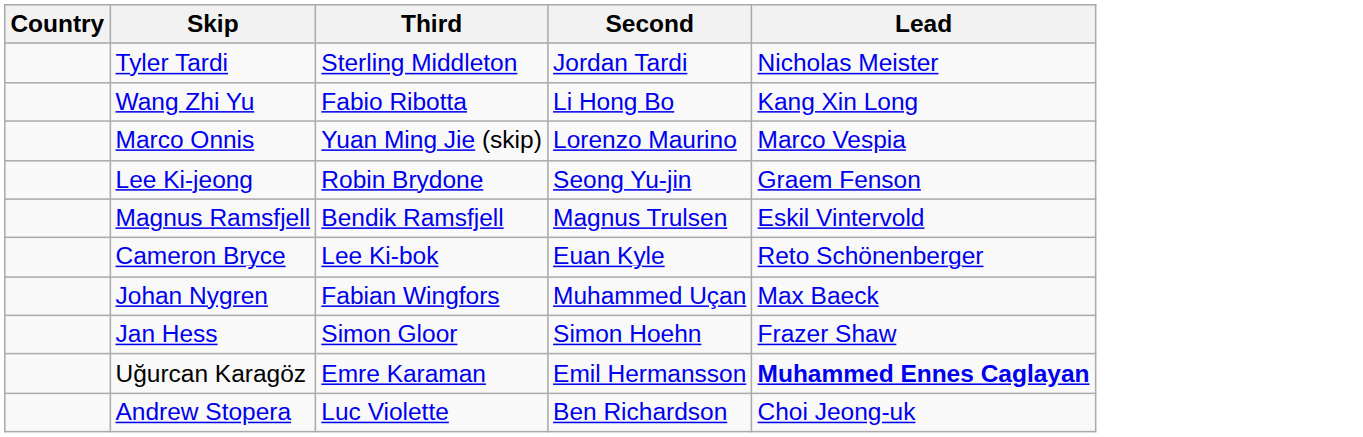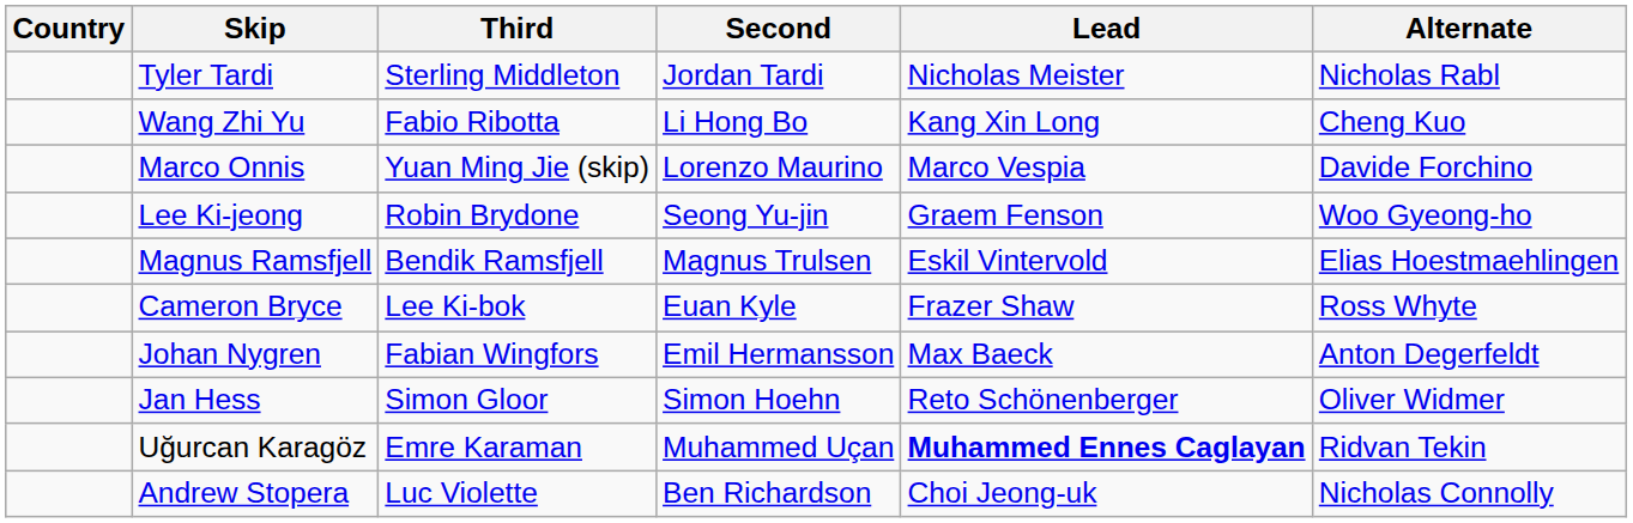 <table class=wikitable>
 <tr>
 <th>Country</th>
 <th>Skip</th>
 <th>Third</th>
 <th>Second</th>
 <th>Lead</th>
+<th>Alternate</th>
 </tr>
 <tr>
 <td></td>
 <td><a href='#'>Tyler Tardi</a></td>
 <td><a href='#'>Sterling Middleton</a></td>
 <td><a href='#'>Jordan Tardi</a></td>
 <td><a href='#'>Nicholas Meister</a></td>
+<td><a href='#'>Nicholas Rabl</a></td>
 </tr>
 <tr>
 <td></td>
 <td><a href='#'>Wang Zhi Yu</a></td>
 <td><a href='#'>Fabio Ribotta</a></td>
 <td><a href='#'>Li Hong Bo</a></td>
 <td><a href='#'>Kang Xin Long</a></td>
+<td><a href='#'>Cheng Kuo</a></td>
 </tr>
 <tr>
 <td></td>
 <td><a href='#'>Marco Onnis</a></td>
 <td><a href='#'>Yuan Ming Jie</a> (skip)</td>
 <td><a href='#'>Lorenzo Maurino</a></td>
 <td><a href='#'>Marco Vespia</a></td>
+<td><a href='#'>Davide Forchino</a></td>
 </tr>
 <tr>
 <td></td>
 <td><a href='#'>Lee Ki-jeong</a></td>
 <td><a href='#'>Robin Brydone</a></td>
 <td><a href='#'>Seong Yu-jin</a></td>
 <td><a href='#'>Graem Fenson</a></td>
+<td><a href='#'>Woo Gyeong-ho</a></td>
 </tr>
 <tr>
 <td></td>
 <td><a href='#'>Magnus Ramsfjell</a></td>
 <td><a href='#'>Bendik Ramsfjell</a></td>
 <td><a href='#'>Magnus Trulsen</a></td>
 <td><a href='#'>Eskil Vintervold</a></td>
+<td><a href='#'>Elias Hoestmaehlingen</a></td>
 </tr>
 <tr>
 <td></td>
 <td><a href='#'>Cameron Bryce</a></td>
 <td><a href='#'>Lee Ki-bok</a></td>
 <td><a href='#'>Euan Kyle</a></td>
-<td><a href='#'>Reto Schönenberger</a></td>
+<td><a href='#'>Frazer Shaw</a></td>
+<td><a href='#'>Ross Whyte</a></td>
 </tr>
 <tr>
 <td></td>
 <td><a href='#'>Johan Nygren</a></td>
 <td><a href='#'>Fabian Wingfors</a></td>
-<td><a href='#'>Muhammed Uçan</a></td>
+<td><a href='#'>Emil Hermansson</a></td>
 <td><a href='#'>Max Baeck</a></td>
+<td><a href='#'>Anton Degerfeldt</a></td>
 </tr>
 <tr>
 <td></td>
 <td><a href='#'>Jan Hess</a></td>
 <td><a href='#'>Simon Gloor</a></td>
 <td><a href='#'>Simon Hoehn</a></td>
-<td><a href='#'>Frazer Shaw</a></td>
+<td><a href='#'>Reto Schönenberger</a></td>
+<td><a href='#'>Oliver Widmer</a></td>
 </tr>
 <tr>
 <td></td>
 <td>Uğurcan Karagöz</td>
 <td><a href='#'>Emre Karaman</a></td>
-<td><a href='#'>Emil Hermansson</a></td>
+<td><a href='#'>Muhammed Uçan</a></td>
 <td><strong><a href='#'>Muhammed Ennes Caglayan</a></strong></td>
+<td><a href='#'>Ridvan Tekin</a></td>
 </tr>
 <tr>
 <td></td>
 <td><a href='#'>Andrew Stopera</a></td>
 <td><a href='#'>Luc Violette</a></td>
 <td><a href='#'>Ben Richardson</a></td>
 <td><a href='#'>Choi Jeong-uk</a></td>
+<td><a href='#'>Nicholas Connolly</a></td>
 </tr>
 </table>
